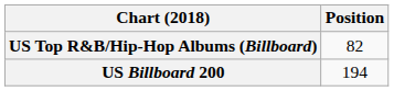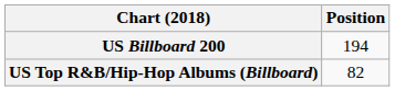 <table class="wikitable sortable plainrowheaders" style="text-align:center;">
 <tr>
 <th>Chart (2018)</th>
 <th>Position</th>
 </tr>
 <tr>
+<th scope="row">US <em>Billboard</em> 200</th>
+<td>194</td>
+</tr>
+<tr>
 <th scope="row">US Top R&B/Hip-Hop Albums (<em>Billboard</em>)</th>
 <td>82</td>
 </tr>
-<tr>
-<th scope="row">US <em>Billboard</em> 200</th>
-<td>194</td>
-</tr>
 </table>
